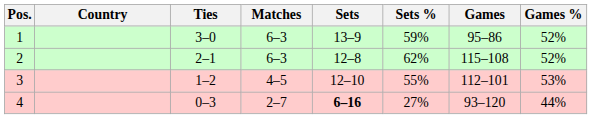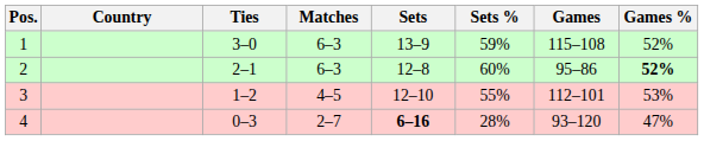 <table class="wikitable nowrap" style=text-align:center>
 <tr>
 <th>Pos.</th>
 <th width=150>Country</th>
 <th width=75>Ties</th>
 <th width=75>Matches</th>
 <th width=75>Sets</th>
 <th width=70>Sets %</th>
 <th width=75>Games</th>
 <th width=70>Games %</th>
 </tr>
 <tr bgcolor=ccffcc>
 <td>1</td>
 <td align=left></td>
 <td>3–0</td>
 <td>6–3</td>
 <td>13–9</td>
 <td>59%</td>
-<td>95–86</td>
+<td>115–108</td>
 <td>52%</td>
 </tr>
 <tr bgcolor=ccffcc>
 <td>2</td>
 <td align=left></td>
 <td>2–1</td>
 <td>6–3</td>
 <td>12–8</td>
-<td>62%</td>
-<td>115–108</td>
-<td>52%</td>
+<td>60%</td>
+<td>95–86</td>
+<td><strong>52%</strong></td>
 </tr>
 <tr bgcolor=ffcccc>
 <td>3</td>
 <td align=left></td>
 <td>1–2</td>
 <td>4–5</td>
 <td>12–10</td>
 <td>55%</td>
 <td>112–101</td>
 <td>53%</td>
 </tr>
 <tr bgcolor=ffcccc>
 <td>4</td>
 <td align=left></td>
 <td>0–3</td>
 <td>2–7</td>
 <td><strong>6–16</strong></td>
-<td>27%</td>
+<td>28%</td>
 <td>93–120</td>
-<td>44%</td>
+<td>47%</td>
 </tr>
 </table>
